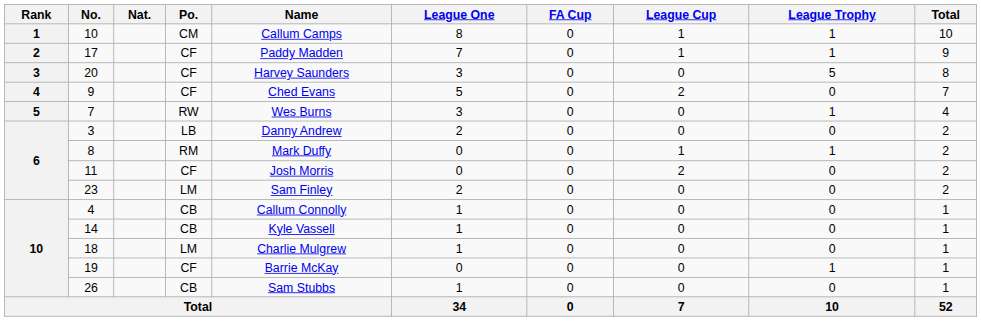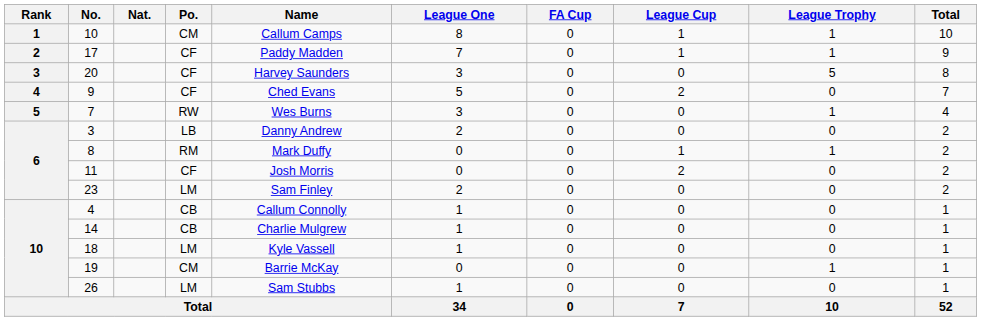 <table class="wikitable" style="text-align:center; font-size:95%; width:95%;">
 <tr>
 <th>Rank</th>
 <th>No.</th>
 <th>Nat.</th>
 <th>Po.</th>
 <th>Name</th>
 <th><a href='#'>League One</a></th>
 <th><a href='#'>FA Cup</a></th>
 <th><a href='#'>League Cup</a></th>
 <th><a href='#'>League Trophy</a></th>
 <th>Total</th>
 </tr>
 <tr>
 <th rowspan=1>1</th>
 <td>10</td>
 <td></td>
 <td>CM</td>
 <td><a href='#'>Callum Camps</a></td>
 <td>8</td>
 <td>0</td>
 <td>1</td>
 <td>1</td>
 <td>10</td>
 </tr>
 <tr>
 <th rowspan=1>2</th>
 <td>17</td>
 <td></td>
 <td>CF</td>
 <td><a href='#'>Paddy Madden</a></td>
 <td>7</td>
 <td>0</td>
 <td>1</td>
 <td>1</td>
 <td>9</td>
 </tr>
 <tr>
 <th rowspan=1>3</th>
 <td>20</td>
 <td></td>
 <td>CF</td>
 <td><a href='#'>Harvey Saunders</a></td>
 <td>3</td>
 <td>0</td>
 <td>0</td>
 <td>5</td>
 <td>8</td>
 </tr>
 <tr>
 <th rowspan=1>4</th>
 <td>9</td>
 <td></td>
 <td>CF</td>
 <td><a href='#'>Ched Evans</a></td>
 <td>5</td>
 <td>0</td>
 <td>2</td>
 <td>0</td>
 <td>7</td>
 </tr>
 <tr>
 <th rowspan=1>5</th>
 <td>7</td>
 <td></td>
 <td>RW</td>
 <td><a href='#'>Wes Burns</a></td>
 <td>3</td>
 <td>0</td>
 <td>0</td>
 <td>1</td>
 <td>4</td>
 </tr>
 <tr>
 <th rowspan=4>6</th>
 <td>3</td>
 <td></td>
 <td>LB</td>
 <td><a href='#'>Danny Andrew</a></td>
 <td>2</td>
 <td>0</td>
 <td>0</td>
 <td>0</td>
 <td>2</td>
 </tr>
 <tr>
 <td>8</td>
 <td></td>
 <td>RM</td>
 <td><a href='#'>Mark Duffy</a></td>
 <td>0</td>
 <td>0</td>
 <td>1</td>
 <td>1</td>
 <td>2</td>
 </tr>
 <tr>
 <td>11</td>
 <td></td>
 <td>CF</td>
 <td><a href='#'>Josh Morris</a></td>
 <td>0</td>
 <td>0</td>
 <td>2</td>
 <td>0</td>
 <td>2</td>
 </tr>
 <tr>
 <td>23</td>
 <td></td>
 <td>LM</td>
 <td><a href='#'>Sam Finley</a></td>
 <td>2</td>
 <td>0</td>
 <td>0</td>
 <td>0</td>
 <td>2</td>
 </tr>
 <tr>
 <th rowspan=5>10</th>
 <td>4</td>
 <td></td>
 <td>CB</td>
 <td><a href='#'>Callum Connolly</a></td>
 <td>1</td>
 <td>0</td>
 <td>0</td>
 <td>0</td>
 <td>1</td>
 </tr>
 <tr>
 <td>14</td>
 <td></td>
 <td>CB</td>
-<td><a href='#'>Kyle Vassell</a></td>
+<td><a href='#'>Charlie Mulgrew</a></td>
 <td>1</td>
 <td>0</td>
 <td>0</td>
 <td>0</td>
 <td>1</td>
 </tr>
 <tr>
 <td>18</td>
 <td></td>
 <td>LM</td>
-<td><a href='#'>Charlie Mulgrew</a></td>
+<td><a href='#'>Kyle Vassell</a></td>
 <td>1</td>
 <td>0</td>
 <td>0</td>
 <td>0</td>
 <td>1</td>
 </tr>
 <tr>
 <td>19</td>
 <td></td>
-<td>CF</td>
+<td>CM</td>
 <td><a href='#'>Barrie McKay</a></td>
 <td>0</td>
 <td>0</td>
 <td>0</td>
 <td>1</td>
 <td>1</td>
 </tr>
 <tr>
 <td>26</td>
 <td></td>
-<td>CB</td>
+<td>LM</td>
 <td><a href='#'>Sam Stubbs</a></td>
 <td>1</td>
 <td>0</td>
 <td>0</td>
 <td>0</td>
 <td>1</td>
 </tr>
 <tr>
 <th colspan=5>Total</th>
 <th>34</th>
 <th>0</th>
 <th>7</th>
 <th>10</th>
 <th>52</th>
 </tr>
 </table>
